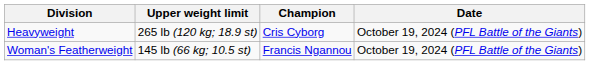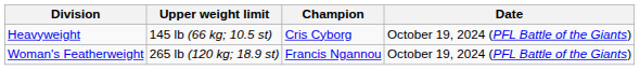 <table class="wikitable">
 <tr>
 <th>Division</th>
 <th>Upper weight limit</th>
 <th>Champion</th>
 <th>Date</th>
 </tr>
 <tr>
 <td><a href='#'>Heavyweight</a></td>
-<td>265 lb <em>(120 kg; 18.9 st)</em></td>
+<td>145 lb <em>(66 kg; 10.5 st)</em></td>
 <td><a href='#'>Cris Cyborg</a></td>
 <td>October 19, 2024 (<em><a href='#'>PFL Battle of the Giants</a></em>)</td>
 </tr>
 <tr>
 <td><a href='#'>Woman's Featherweight</a></td>
-<td>145 lb <em>(66 kg; 10.5 st)</em></td>
+<td>265 lb <em>(120 kg; 18.9 st)</em></td>
 <td><a href='#'>Francis Ngannou</a></td>
 <td>October 19, 2024 (<em><a href='#'>PFL Battle of the Giants</a></em>)</td>
 </tr>
 </table>
